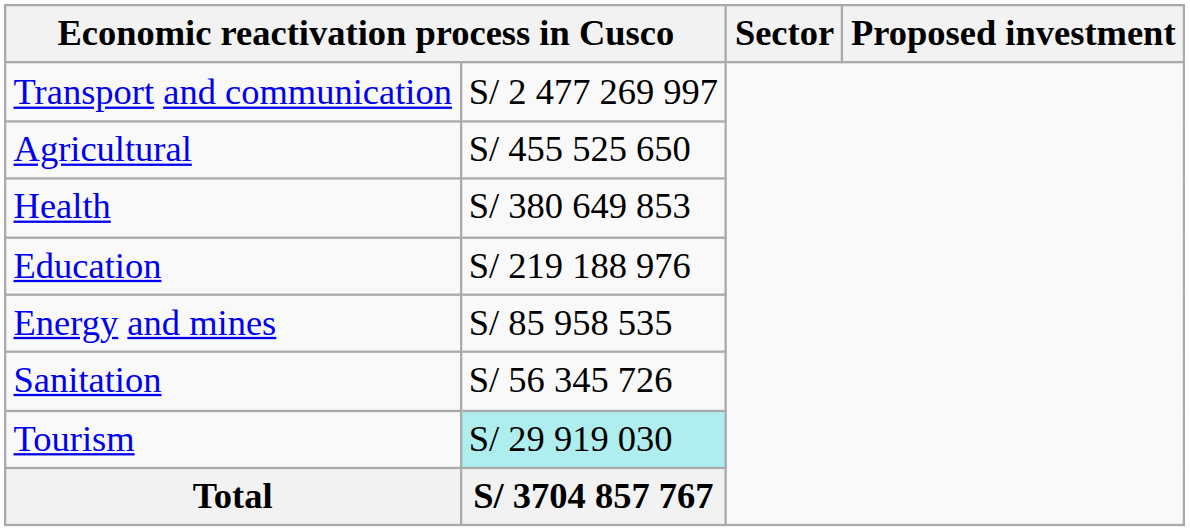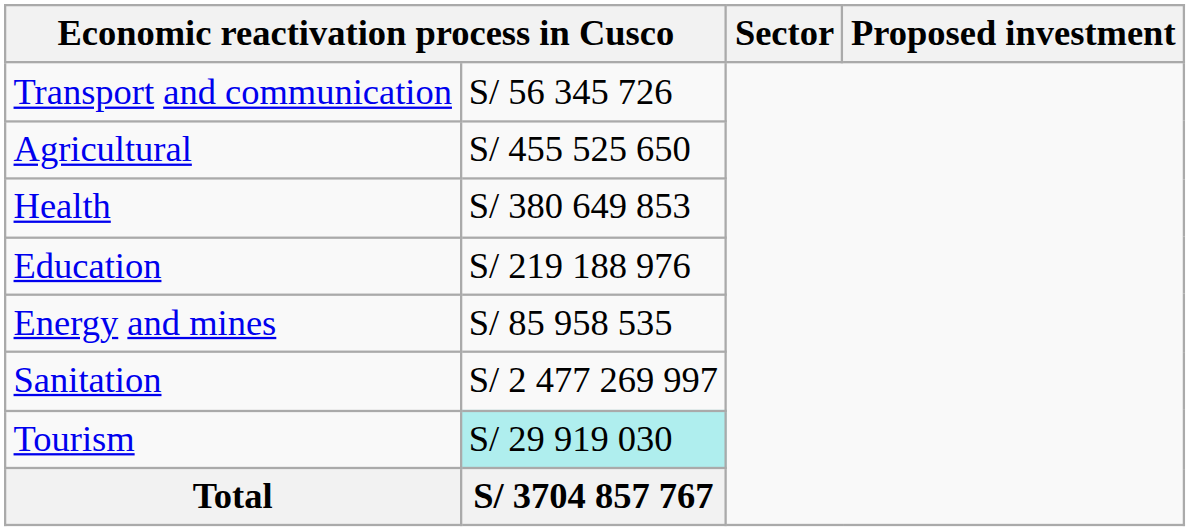 <table class="wikitable">
 <tr>
 <th colspan=2>Economic reactivation process in Cusco</th>
 <th>Sector</th>
 <th>Proposed investment</th>
 </tr>
 <tr>
 <td><a href='#'>Transport</a> <a href='#'>and communication</a></td>
-<td>S/ 2 477 269 997</td>
+<td>S/ 56 345 726</td>
 </tr>
 <tr>
 <td><a href='#'>Agricultural</a></td>
 <td>S/ 455 525 650</td>
 </tr>
 <tr>
 <td><a href='#'>Health</a></td>
 <td>S/ 380 649 853</td>
 </tr>
 <tr>
 <td><a href='#'>Education</a></td>
 <td>S/ 219 188 976</td>
 </tr>
 <tr>
 <td><a href='#'>Energy</a> <a href='#'>and mines</a></td>
 <td>S/ 85 958 535</td>
 </tr>
 <tr>
 <td><a href='#'>Sanitation</a></td>
-<td>S/ 56 345 726</td>
+<td>S/ 2 477 269 997</td>
 </tr>
 <tr>
 <td><a href='#'>Tourism</a></td>
 <td style="background: paleturquoise;">S/ 29 919 030</td>
 </tr>
 <tr>
 <th>Total</th>
 <th>S/ 3704 857 767</th>
 </tr>
 </table>
